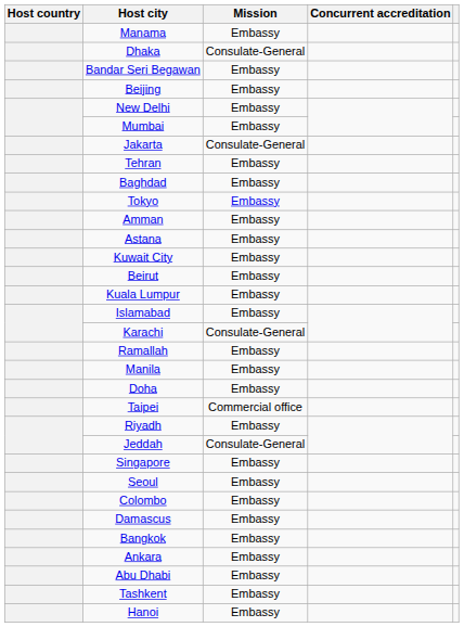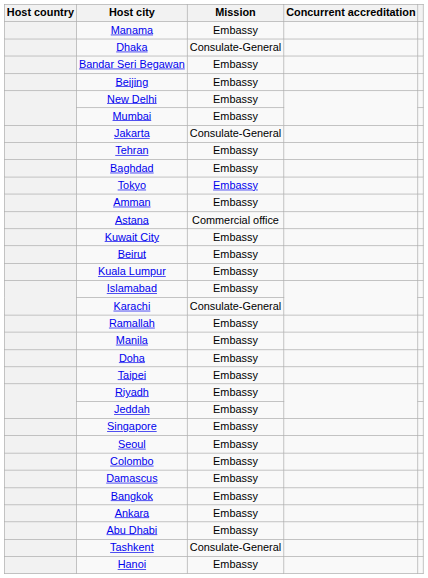 <table class="wikitable plainrowheaders" style="text-align:center;">
 <tr>
 <th scope="col">Host country</th>
 <th scope="col">Host city</th>
 <th scope="col">Mission</th>
 <th scope="col">Concurrent accreditation</th>
 <th scope="col"></th>
 </tr>
 <tr>
 <th scope="row"></th>
 <td><a href='#'>Manama</a></td>
 <td>Embassy</td>
 <td></td>
 <td></td>
 </tr>
 <tr>
 <th scope="row"></th>
 <td><a href='#'>Dhaka</a></td>
 <td>Consulate-General</td>
 <td></td>
 <td></td>
 </tr>
 <tr>
 <th scope="row"></th>
 <td><a href='#'>Bandar Seri Begawan</a></td>
 <td>Embassy</td>
 <td></td>
 <td></td>
 </tr>
 <tr>
 <th scope="row"></th>
 <td><a href='#'>Beijing</a></td>
 <td>Embassy</td>
 <td></td>
 <td></td>
 </tr>
 <tr>
 <th scope="row" rowspan="2"></th>
 <td><a href='#'>New Delhi</a></td>
 <td>Embassy</td>
 <td rowspan="2"></td>
 <td></td>
 </tr>
 <tr>
 <td><a href='#'>Mumbai</a></td>
 <td>Embassy</td>
 <td></td>
 </tr>
 <tr>
 <th scope="row"></th>
 <td><a href='#'>Jakarta</a></td>
 <td>Consulate-General</td>
 <td></td>
 <td></td>
 </tr>
 <tr>
 <th scope="row"></th>
 <td><a href='#'>Tehran</a></td>
 <td>Embassy</td>
 <td></td>
 <td></td>
 </tr>
 <tr>
 <th scope="row"></th>
 <td><a href='#'>Baghdad</a></td>
 <td>Embassy</td>
 <td></td>
 <td></td>
 </tr>
 <tr>
 <th scope="row"></th>
 <td><a href='#'>Tokyo</a></td>
 <td><a href='#'>Embassy</a></td>
 <td></td>
 <td></td>
 </tr>
 <tr>
 <th scope="row"></th>
 <td><a href='#'>Amman</a></td>
 <td>Embassy</td>
 <td></td>
 <td></td>
 </tr>
 <tr>
 <th scope="row"></th>
 <td><a href='#'>Astana</a></td>
-<td>Embassy</td>
+<td>Commercial office</td>
 <td></td>
 <td></td>
 </tr>
 <tr>
 <th scope="row"></th>
 <td><a href='#'>Kuwait City</a></td>
 <td>Embassy</td>
 <td></td>
 <td></td>
 </tr>
 <tr>
 <th scope="row"></th>
 <td><a href='#'>Beirut</a></td>
 <td>Embassy</td>
 <td></td>
 <td></td>
 </tr>
 <tr>
 <th scope="row"></th>
 <td><a href='#'>Kuala Lumpur</a></td>
 <td>Embassy</td>
 <td></td>
 <td></td>
 </tr>
 <tr>
 <th scope="row" rowspan="2"></th>
 <td><a href='#'>Islamabad</a></td>
 <td>Embassy</td>
 <td rowspan="2"></td>
 <td></td>
 </tr>
 <tr>
 <td><a href='#'>Karachi</a></td>
 <td>Consulate-General</td>
 <td></td>
 </tr>
 <tr>
 <th scope="row"></th>
 <td><a href='#'>Ramallah</a></td>
 <td>Embassy</td>
 <td></td>
 <td></td>
 </tr>
 <tr>
 <th scope="row"></th>
 <td><a href='#'>Manila</a></td>
 <td>Embassy</td>
 <td></td>
 <td></td>
 </tr>
 <tr>
 <th scope="row"></th>
 <td><a href='#'>Doha</a></td>
 <td>Embassy</td>
 <td></td>
 <td></td>
 </tr>
 <tr>
 <th scope="row"></th>
 <td><a href='#'>Taipei</a></td>
-<td>Commercial office</td>
+<td>Embassy</td>
 <td></td>
 <td></td>
 </tr>
 <tr>
 <th scope="row" rowspan="2"></th>
 <td><a href='#'>Riyadh</a></td>
 <td>Embassy</td>
 <td rowspan="2"></td>
 <td></td>
 </tr>
 <tr>
 <td><a href='#'>Jeddah</a></td>
-<td>Consulate-General</td>
+<td>Embassy</td>
 <td></td>
 </tr>
 <tr>
 <th scope="row"></th>
 <td><a href='#'>Singapore</a></td>
 <td>Embassy</td>
 <td></td>
 <td></td>
 </tr>
 <tr>
 <th scope="row"></th>
 <td><a href='#'>Seoul</a></td>
 <td>Embassy</td>
 <td></td>
 <td></td>
 </tr>
 <tr>
 <th scope="row"></th>
 <td><a href='#'>Colombo</a></td>
 <td>Embassy</td>
 <td></td>
 <td></td>
 </tr>
 <tr>
 <th scope="row"></th>
 <td><a href='#'>Damascus</a></td>
 <td>Embassy</td>
 <td></td>
 <td></td>
 </tr>
 <tr>
 <th scope="row"></th>
 <td><a href='#'>Bangkok</a></td>
 <td>Embassy</td>
 <td></td>
 <td></td>
 </tr>
 <tr>
 <th scope="row"></th>
 <td><a href='#'>Ankara</a></td>
 <td>Embassy</td>
 <td></td>
 <td></td>
 </tr>
 <tr>
 <th scope="row"></th>
 <td><a href='#'>Abu Dhabi</a></td>
 <td>Embassy</td>
 <td></td>
 <td></td>
 </tr>
 <tr>
 <th scope="row"></th>
 <td><a href='#'>Tashkent</a></td>
-<td>Embassy</td>
+<td>Consulate-General</td>
 <td></td>
 <td></td>
 </tr>
 <tr>
 <th scope="row"></th>
 <td><a href='#'>Hanoi</a></td>
 <td>Embassy</td>
 <td></td>
 <td></td>
 </tr>
 </table>
